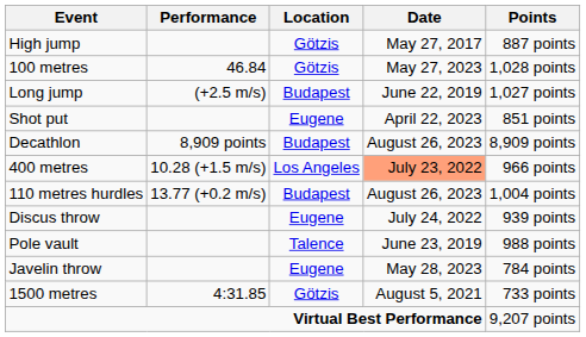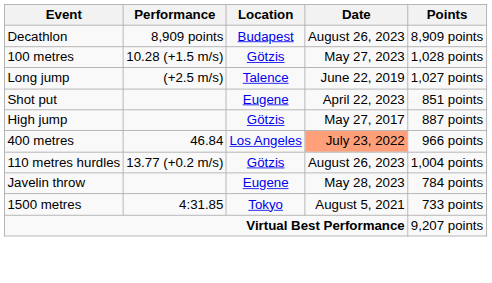 <table class="wikitable">
 <tr>
 <th>Event</th>
 <th>Performance</th>
 <th>Location</th>
 <th>Date</th>
 <th>Points</th>
 </tr>
 <tr>
-<td>High jump</td>
-<td align=right></td>
-<td align=center><a href='#'>Götzis</a></td>
-<td align=right>May 27, 2017</td>
-<td align=right>887 points</td>
+<td>Decathlon</td>
+<td align=right>8,909 points</td>
+<td align=center><a href='#'>Budapest</a></td>
+<td align=right>August 26, 2023</td>
+<td align=right>8,909 points</td>
 </tr>
 <tr>
 <td>100 metres</td>
-<td align=right>46.84</td>
+<td align=right>10.28 (+1.5 m/s)</td>
 <td align=center><a href='#'>Götzis</a></td>
 <td align=right>May 27, 2023</td>
 <td align=right>1,028 points</td>
 </tr>
 <tr>
 <td>Long jump</td>
 <td align=right> (+2.5 m/s) </td>
-<td align=center><a href='#'>Budapest</a></td>
+<td align=center><a href='#'>Talence</a></td>
 <td align=right>June 22, 2019</td>
 <td align=right>1,027 points</td>
 </tr>
 <tr>
 <td>Shot put</td>
 <td align=right></td>
 <td align=center><a href='#'>Eugene</a></td>
 <td align=right>April 22, 2023</td>
 <td align=right>851 points</td>
 </tr>
 <tr>
-<td>Decathlon</td>
-<td align=right>8,909 points</td>
-<td align=center><a href='#'>Budapest</a></td>
-<td align=right>August 26, 2023</td>
-<td align=right>8,909 points</td>
+<td>High jump</td>
+<td align=right></td>
+<td align=center><a href='#'>Götzis</a></td>
+<td align=right>May 27, 2017</td>
+<td align=right>887 points</td>
 </tr>
 <tr>
 <td>400 metres</td>
-<td align=right>10.28 (+1.5 m/s)</td>
+<td align=right>46.84</td>
 <td align=center><a href='#'>Los Angeles</a></td>
 <td align=right style="background: lightsalmon;">July 23, 2022</td>
 <td align=right>966 points</td>
 </tr>
 <tr>
 <td>110 metres hurdles</td>
 <td align=right>13.77 (+0.2 m/s)</td>
-<td align=center><a href='#'>Budapest</a></td>
+<td align=center><a href='#'>Götzis</a></td>
 <td align=right>August 26, 2023</td>
 <td align=right>1,004 points</td>
-</tr>
-<tr>
-<td>Discus throw</td>
-<td align=right></td>
-<td align=center><a href='#'>Eugene</a></td>
-<td align=right>July 24, 2022</td>
-<td align=right>939 points</td>
-</tr>
-<tr>
-<td>Pole vault</td>
-<td align=right></td>
-<td align=center><a href='#'>Talence</a></td>
-<td align=right>June 23, 2019</td>
-<td align=right>988 points</td>
 </tr>
 <tr>
 <td>Javelin throw</td>
 <td align=right></td>
 <td align=center><a href='#'>Eugene</a></td>
 <td align=right>May 28, 2023</td>
 <td align=right>784 points</td>
 </tr>
 <tr>
 <td>1500 metres</td>
 <td align=right>4:31.85</td>
-<td align=center><a href='#'>Götzis</a></td>
+<td align=center><a href='#'>Tokyo</a></td>
 <td align=right>August 5, 2021</td>
 <td align=right>733 points</td>
 </tr>
 <tr>
 <td colspan=4 align=right><strong>Virtual Best Performance</strong></td>
 <td align=right>9,207 points</td>
 </tr>
 </table>
